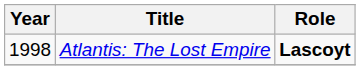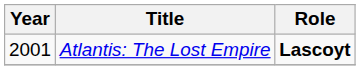 <table class="wikitable">
 <tr>
 <th>Year</th>
 <th>Title</th>
 <th>Role</th>
 </tr>
 <tr>
-<td>1998</td>
+<td>2001</td>
 <td><em><a href='#'>Atlantis: The Lost Empire</a></em></td>
 <td><strong>Lascoyt</strong></td>
 </tr>
 <tr>
 </tr>
 </table>
